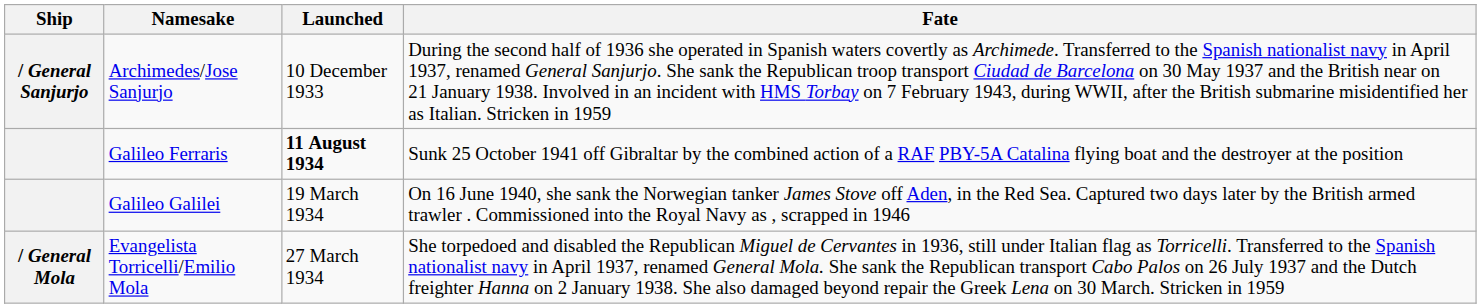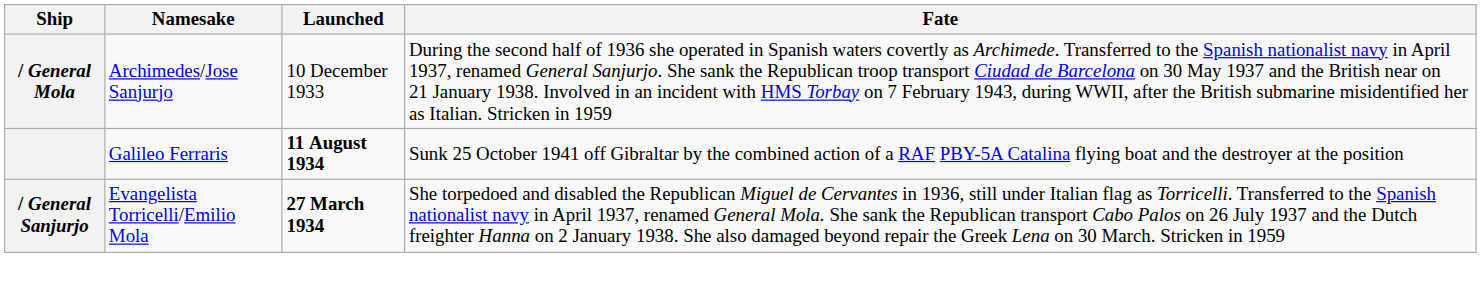 <table class="wikitable plainrowheaders">
 <tr>
 <th scope="col">Ship</th>
 <th scope="col">Namesake</th>
 <th scope="col">Launched</th>
 <th scope="col">Fate</th>
 </tr>
 <tr>
-<th scope="row"> / <em>General Sanjurjo</em></th>
+<th scope="row"> / <em>General Mola</em></th>
 <td><a href='#'>Archimedes</a>/<a href='#'>Jose Sanjurjo</a></td>
 <td>10 December 1933</td>
 <td>During the second half of 1936 she operated in Spanish waters covertly as <em>Archimede</em>. Transferred to the <a href='#'>Spanish nationalist navy</a> in April 1937, renamed <em>General Sanjurjo</em>. She sank the Republican troop transport <em><a href='#'>Ciudad de Barcelona</a></em> on 30 May 1937 and the British  near   on 21 January 1938. Involved in an incident with <a href='#'>HMS <em>Torbay</em></a> on 7 February 1943, during WWII, after the British submarine misidentified her as Italian. Stricken in 1959</td>
 </tr>
 <tr>
 <th scope="row"></th>
 <td><a href='#'>Galileo Ferraris</a></td>
 <td><strong>11 August 1934</strong></td>
 <td>Sunk 25 October 1941 off Gibraltar by the combined action of a <a href='#'>RAF</a> <a href='#'>PBY-5A Catalina</a> flying boat and the destroyer  at the position </td>
 </tr>
 <tr>
-<th scope="row"></th>
-<td><a href='#'>Galileo Galilei</a></td>
-<td>19 March 1934</td>
-<td>On 16 June 1940, she sank the Norwegian tanker <em>James Stove</em> off <a href='#'>Aden</a>, in the Red Sea. Captured two days later by the British armed trawler . Commissioned into the Royal Navy as , scrapped in 1946</td>
-</tr>
-<tr>
-<th scope="row"> / <em>General Mola</em></th>
+<th scope="row"> / <em>General Sanjurjo</em></th>
 <td><a href='#'>Evangelista Torricelli</a>/<a href='#'>Emilio Mola</a></td>
-<td>27 March 1934</td>
+<td><strong>27 March 1934</strong></td>
 <td>She torpedoed and disabled the Republican  <em>Miguel de Cervantes</em> in 1936, still under Italian flag as <em>Torricelli</em>. Transferred to the <a href='#'>Spanish nationalist navy</a> in April 1937, renamed <em>General Mola.</em> She sank the Republican transport <em>Cabo Palos</em> on 26 July 1937 and the Dutch freighter <em>Hanna</em> on 2 January 1938. She also damaged beyond repair the Greek <em>Lena</em> on 30 March. Stricken in 1959</td>
 </tr>
 </table>
